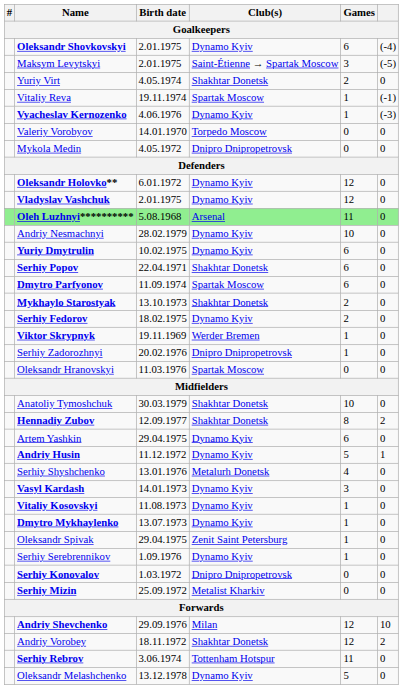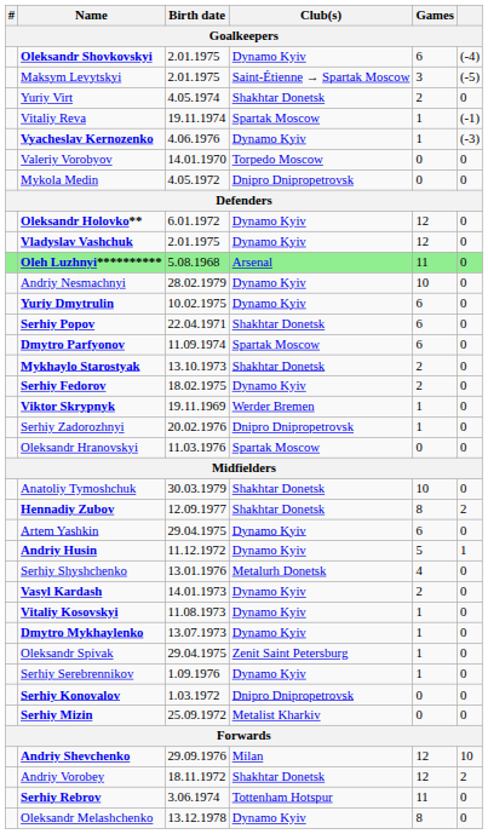 <table class="wikitable">
 <tr>
 <th>#</th>
 <th>Name</th>
 <th>Birth date</th>
 <th>Club(s)</th>
 <th>Games</th>
 <th></th>
 </tr>
 <tr>
 <th colspan=6>Goalkeepers</th>
 </tr>
 <tr>
 <td></td>
 <td><strong><a href='#'>Oleksandr Shovkovskyi</a></strong></td>
 <td>2.01.1975</td>
 <td><a href='#'>Dynamo Kyiv</a></td>
 <td>6</td>
 <td>(-4)</td>
 </tr>
 <tr>
 <td></td>
 <td><a href='#'>Maksym Levytskyi</a></td>
 <td>2.01.1975</td>
 <td> <a href='#'>Saint-Étienne</a> →  <a href='#'>Spartak Moscow</a></td>
 <td>3</td>
 <td>(-5)</td>
 </tr>
 <tr>
 <td></td>
 <td><a href='#'>Yuriy Virt</a></td>
 <td>4.05.1974</td>
 <td><a href='#'>Shakhtar Donetsk</a></td>
 <td>2</td>
 <td>0</td>
 </tr>
 <tr>
 <td></td>
 <td><a href='#'>Vitaliy Reva</a></td>
 <td>19.11.1974</td>
 <td> <a href='#'>Spartak Moscow</a></td>
 <td>1</td>
 <td>(-1)</td>
 </tr>
 <tr>
 <td></td>
 <td><strong><a href='#'>Vyacheslav Kernozenko</a></strong></td>
 <td>4.06.1976</td>
 <td><a href='#'>Dynamo Kyiv</a></td>
 <td>1</td>
 <td>(-3)</td>
 </tr>
 <tr>
 <td></td>
 <td><a href='#'>Valeriy Vorobyov</a></td>
 <td>14.01.1970</td>
 <td> <a href='#'>Torpedo Moscow</a></td>
 <td>0</td>
 <td>0</td>
 </tr>
 <tr>
 <td></td>
 <td><a href='#'>Mykola Medin</a></td>
 <td>4.05.1972</td>
 <td><a href='#'>Dnipro Dnipropetrovsk</a></td>
 <td>0</td>
 <td>0</td>
 </tr>
 <tr>
 <th colspan=6>Defenders</th>
 </tr>
 <tr>
 <td></td>
 <td><strong><a href='#'>Oleksandr Holovko</a>**</strong></td>
 <td>6.01.1972</td>
 <td><a href='#'>Dynamo Kyiv</a></td>
 <td>12</td>
 <td>0</td>
 </tr>
 <tr>
 <td></td>
 <td><strong><a href='#'>Vladyslav Vashchuk</a></strong></td>
 <td>2.01.1975</td>
 <td><a href='#'>Dynamo Kyiv</a></td>
 <td>12</td>
 <td>0</td>
 </tr>
 <tr bgcolor=lightgreen>
 <td></td>
 <td><strong><a href='#'>Oleh Luzhnyi</a>**********</strong></td>
 <td>5.08.1968</td>
 <td> <a href='#'>Arsenal</a></td>
 <td>11</td>
 <td>0</td>
 </tr>
 <tr>
 <td></td>
 <td><a href='#'>Andriy Nesmachnyi</a></td>
 <td>28.02.1979</td>
 <td><a href='#'>Dynamo Kyiv</a></td>
 <td>10</td>
 <td>0</td>
 </tr>
 <tr>
 <td></td>
 <td><strong><a href='#'>Yuriy Dmytrulin</a></strong></td>
 <td>10.02.1975</td>
 <td><a href='#'>Dynamo Kyiv</a></td>
 <td>6</td>
 <td>0</td>
 </tr>
 <tr>
 <td></td>
 <td><strong><a href='#'>Serhiy Popov</a></strong></td>
 <td>22.04.1971</td>
 <td><a href='#'>Shakhtar Donetsk</a></td>
 <td>6</td>
 <td>0</td>
 </tr>
 <tr>
 <td></td>
 <td><strong><a href='#'>Dmytro Parfyonov</a></strong></td>
 <td>11.09.1974</td>
 <td> <a href='#'>Spartak Moscow</a></td>
 <td>6</td>
 <td>0</td>
 </tr>
 <tr>
 <td></td>
 <td><strong><a href='#'>Mykhaylo Starostyak</a></strong></td>
 <td>13.10.1973</td>
 <td><a href='#'>Shakhtar Donetsk</a></td>
 <td>2</td>
 <td>0</td>
 </tr>
 <tr>
 <td></td>
 <td><strong><a href='#'>Serhiy Fedorov</a></strong></td>
 <td>18.02.1975</td>
 <td><a href='#'>Dynamo Kyiv</a></td>
 <td>2</td>
 <td>0</td>
 </tr>
 <tr>
 <td></td>
 <td><strong><a href='#'>Viktor Skrypnyk</a></strong></td>
 <td>19.11.1969</td>
 <td> <a href='#'>Werder Bremen</a></td>
 <td>1</td>
 <td>0</td>
 </tr>
 <tr>
 <td></td>
 <td><a href='#'>Serhiy Zadorozhnyi</a></td>
 <td>20.02.1976</td>
 <td><a href='#'>Dnipro Dnipropetrovsk</a></td>
 <td>1</td>
 <td>0</td>
 </tr>
 <tr>
 <td></td>
 <td><a href='#'>Oleksandr Hranovskyi</a></td>
 <td>11.03.1976</td>
 <td> <a href='#'>Spartak Moscow</a></td>
 <td>0</td>
 <td>0</td>
 </tr>
 <tr>
 <th colspan=6>Midfielders</th>
 </tr>
 <tr>
 <td></td>
 <td><a href='#'>Anatoliy Tymoshchuk</a></td>
 <td>30.03.1979</td>
 <td><a href='#'>Shakhtar Donetsk</a></td>
 <td>10</td>
 <td>0</td>
 </tr>
 <tr>
 <td></td>
 <td><strong><a href='#'>Hennadiy Zubov</a></strong></td>
 <td>12.09.1977</td>
 <td><a href='#'>Shakhtar Donetsk</a></td>
 <td>8</td>
 <td>2</td>
 </tr>
 <tr>
 <td></td>
 <td><a href='#'>Artem Yashkin</a></td>
 <td>29.04.1975</td>
 <td><a href='#'>Dynamo  Kyiv</a></td>
 <td>6</td>
 <td>0</td>
 </tr>
 <tr>
 <td></td>
 <td><strong><a href='#'>Andriy Husin</a></strong></td>
 <td>11.12.1972</td>
 <td><a href='#'>Dynamo Kyiv</a></td>
 <td>5</td>
 <td>1</td>
 </tr>
 <tr>
 <td></td>
 <td><a href='#'>Serhiy Shyshchenko</a></td>
 <td>13.01.1976</td>
 <td><a href='#'>Metalurh Donetsk</a></td>
 <td>4</td>
 <td>0</td>
 </tr>
 <tr>
 <td></td>
 <td><strong><a href='#'>Vasyl Kardash</a></strong></td>
 <td>14.01.1973</td>
 <td><a href='#'>Dynamo Kyiv</a></td>
-<td>3</td>
+<td>2</td>
 <td>0</td>
 </tr>
 <tr>
 <td></td>
 <td><strong><a href='#'>Vitaliy Kosovskyi</a></strong></td>
 <td>11.08.1973</td>
 <td><a href='#'>Dynamo Kyiv</a></td>
 <td>1</td>
 <td>0</td>
 </tr>
 <tr>
 <td></td>
 <td><strong><a href='#'>Dmytro Mykhaylenko</a></strong></td>
 <td>13.07.1973</td>
 <td><a href='#'>Dynamo Kyiv</a></td>
 <td>1</td>
 <td>0</td>
 </tr>
 <tr>
 <td></td>
 <td><a href='#'>Oleksandr Spivak</a></td>
 <td>29.04.1975</td>
 <td> <a href='#'>Zenit Saint Petersburg</a></td>
 <td>1</td>
 <td>0</td>
 </tr>
 <tr>
 <td></td>
 <td><a href='#'>Serhiy Serebrennikov</a></td>
 <td>1.09.1976</td>
 <td><a href='#'>Dynamo Kyiv</a></td>
 <td>1</td>
 <td>0</td>
 </tr>
 <tr>
 <td></td>
 <td><strong><a href='#'>Serhiy Konovalov</a></strong></td>
 <td>1.03.1972</td>
 <td><a href='#'>Dnipro Dnipropetrovsk</a></td>
 <td>0</td>
 <td>0</td>
 </tr>
 <tr>
 <td></td>
 <td><strong><a href='#'>Serhiy Mizin</a></strong></td>
 <td>25.09.1972</td>
 <td><a href='#'>Metalist Kharkiv</a></td>
 <td>0</td>
 <td>0</td>
 </tr>
 <tr>
 <th colspan=6>Forwards</th>
 </tr>
 <tr>
 <td></td>
 <td><strong><a href='#'>Andriy Shevchenko</a></strong></td>
 <td>29.09.1976</td>
 <td> <a href='#'>Milan</a></td>
 <td>12</td>
 <td>10</td>
 </tr>
 <tr>
 <td></td>
 <td><a href='#'>Andriy Vorobey</a></td>
 <td>18.11.1972</td>
 <td><a href='#'>Shakhtar Donetsk</a></td>
 <td>12</td>
 <td>2</td>
 </tr>
 <tr>
 <td></td>
 <td><strong><a href='#'>Serhiy Rebrov</a></strong></td>
 <td>3.06.1974</td>
 <td> <a href='#'>Tottenham Hotspur</a></td>
 <td>11</td>
 <td>0</td>
 </tr>
 <tr>
 <td></td>
 <td><a href='#'>Oleksandr Melashchenko</a></td>
 <td>13.12.1978</td>
 <td><a href='#'>Dynamo Kyiv</a></td>
-<td>5</td>
+<td>8</td>
 <td>0</td>
 </tr>
 </table>
